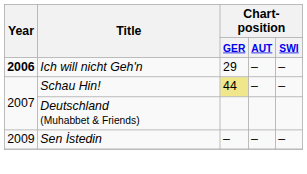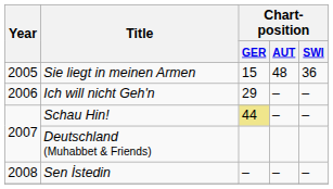 <table class="wikitable">
 <tr>
 <th width="28" rowspan="2">Year</th>
 <th width="230" rowspan="2">Title</th>
 <th colspan="3">Chart-position</th>
 </tr>
 <tr bgcolor="#efefef">
 <th width="28"><small><a href='#'>GER</a></small></th>
 <th width="28"><small><a href='#'>AUT</a></small></th>
 <th width="28"><small><a href='#'>SWI</a></small></th>
 </tr>
 <tr>
-<td><strong>2006</strong></td>
+<td>2005</td>
+<td><em>Sie liegt in meinen Armen</em></td>
+<td>15</td>
+<td>48</td>
+<td>36</td>
+</tr>
+<tr>
+<td>2006</td>
 <td><em>Ich will nicht Geh'n</em></td>
 <td>29</td>
 <td>–</td>
 <td>–</td>
 </tr>
 <tr>
 <td rowspan=2>2007</td>
 <td><em>Schau Hin!</em></td>
 <td style="background: khaki;">44</td>
 <td>–</td>
 <td>–</td>
 </tr>
 <tr>
 <td><em>Deutschland</em> <br><small>(Muhabbet & Friends)</small></td>
 <td></td>
 <td></td>
 <td></td>
 </tr>
 <tr>
-<td>2009</td>
+<td>2008</td>
 <td><em>Sen İstedin</em></td>
 <td>–</td>
 <td>–</td>
 <td>–</td>
 </tr>
 <tr>
 </tr>
 </table>
